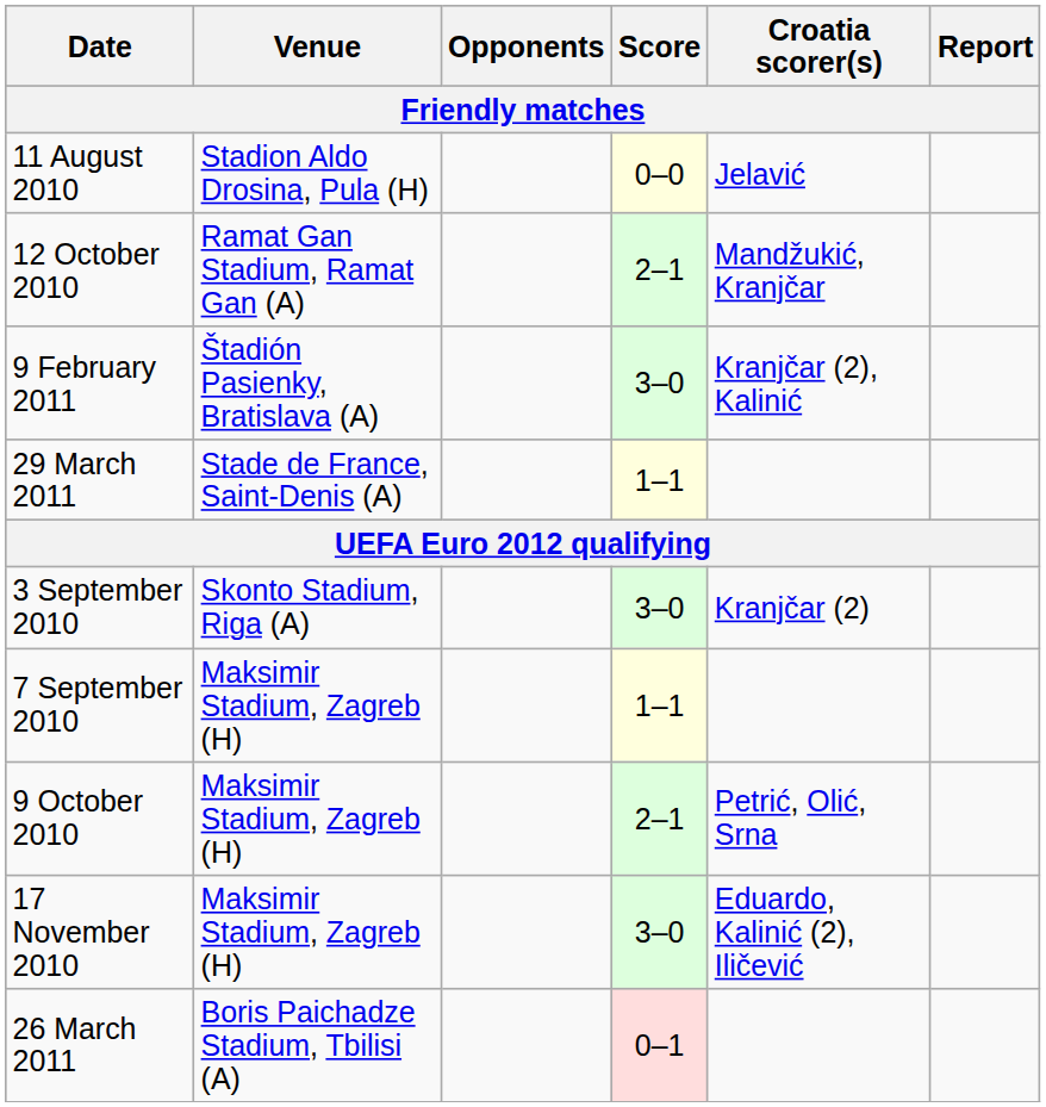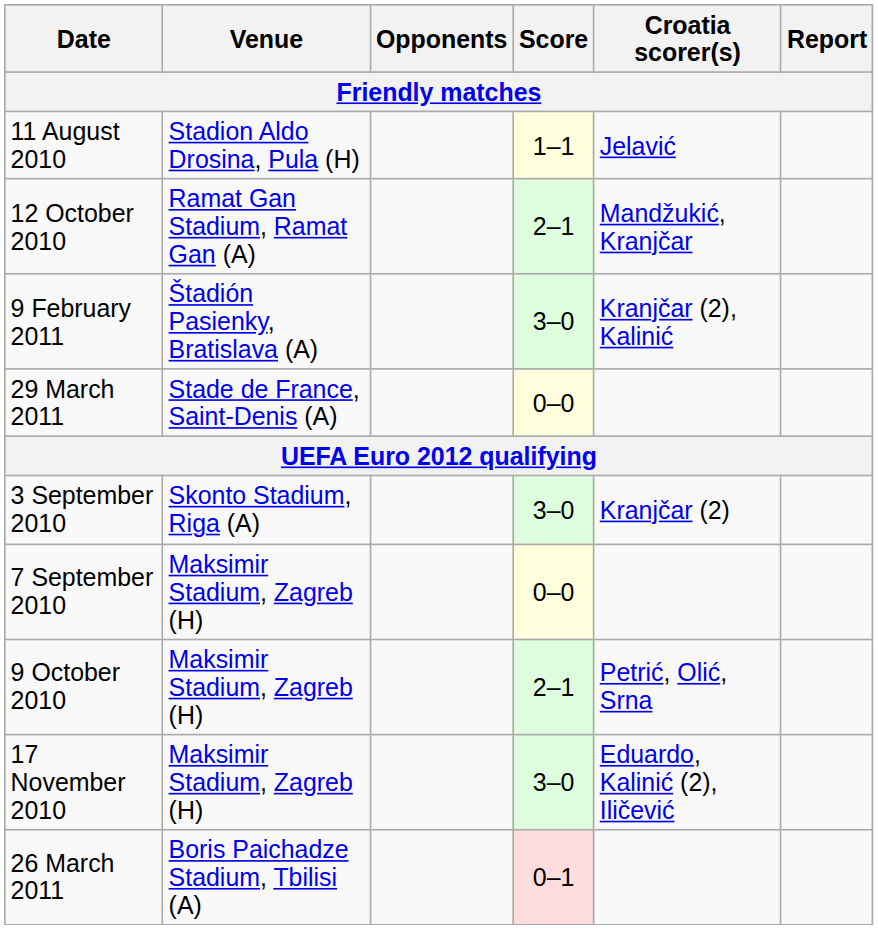 <table class="wikitable" width=85%; style="font-size:95%;">
 <tr>
 <th>Date</th>
 <th>Venue</th>
 <th>Opponents</th>
 <th>Score</th>
 <th>Croatia scorer(s)</th>
 <th>Report</th>
 </tr>
 <tr>
 <th colspan=7><a href='#'>Friendly matches</a></th>
 </tr>
 <tr>
 <td>11 August 2010</td>
 <td><a href='#'>Stadion Aldo Drosina</a>, <a href='#'>Pula</a> (H)</td>
 <td></td>
-<td align=center bgcolor=ffffdd>0–0</td>
+<td align=center bgcolor=ffffdd>1–1</td>
 <td><a href='#'>Jelavić</a></td>
 <td></td>
 </tr>
 <tr>
 <td>12 October 2010</td>
 <td><a href='#'>Ramat Gan Stadium</a>, <a href='#'>Ramat Gan</a> (A)</td>
 <td></td>
 <td align=center bgcolor=ddffdd>2–1</td>
 <td><a href='#'>Mandžukić</a>, <a href='#'>Kranjčar</a></td>
 <td></td>
 </tr>
 <tr>
 <td>9 February 2011</td>
 <td><a href='#'>Štadión Pasienky</a>, <a href='#'>Bratislava</a> (A)</td>
 <td></td>
 <td align=center bgcolor=ddffdd>3–0</td>
 <td><a href='#'>Kranjčar</a> (2), <a href='#'>Kalinić</a></td>
 <td></td>
 </tr>
 <tr>
 <td>29 March 2011</td>
 <td><a href='#'>Stade de France</a>, <a href='#'>Saint-Denis</a> (A)</td>
 <td></td>
-<td align=center bgcolor=ffffdd>1–1</td>
+<td align=center bgcolor=ffffdd>0–0</td>
 <td></td>
 <td></td>
 </tr>
 <tr>
 <th colspan=7><a href='#'>UEFA Euro 2012 qualifying</a></th>
 </tr>
 <tr>
 <td>3 September 2010</td>
 <td><a href='#'>Skonto Stadium</a>, <a href='#'>Riga</a> (A)</td>
 <td></td>
 <td align=center bgcolor=ddffdd>3–0</td>
 <td><a href='#'>Kranjčar</a> (2)</td>
 <td></td>
 </tr>
 <tr>
 <td>7 September 2010</td>
 <td><a href='#'>Maksimir Stadium</a>, <a href='#'>Zagreb</a> (H)</td>
 <td></td>
-<td align=center bgcolor=ffffdd>1–1</td>
+<td align=center bgcolor=ffffdd>0–0</td>
 <td></td>
 <td></td>
 </tr>
 <tr>
 <td>9 October 2010</td>
 <td><a href='#'>Maksimir Stadium</a>, <a href='#'>Zagreb</a> (H)</td>
 <td></td>
 <td align=center bgcolor=ddffdd>2–1</td>
 <td><a href='#'>Petrić</a>, <a href='#'>Olić</a>, <a href='#'>Srna</a></td>
 <td></td>
 </tr>
 <tr>
 <td>17 November 2010</td>
 <td><a href='#'>Maksimir Stadium</a>, <a href='#'>Zagreb</a> (H)</td>
 <td></td>
 <td align=center bgcolor=ddffdd>3–0</td>
 <td><a href='#'>Eduardo</a>, <a href='#'>Kalinić</a> (2),  <a href='#'>Iličević</a></td>
 <td></td>
 </tr>
 <tr>
 <td>26 March 2011</td>
 <td><a href='#'>Boris Paichadze Stadium</a>, <a href='#'>Tbilisi</a> (A)</td>
 <td></td>
 <td align=center bgcolor=ffdddd>0–1</td>
 <td></td>
 <td></td>
 </tr>
 <tr>
 </tr>
 </table>
